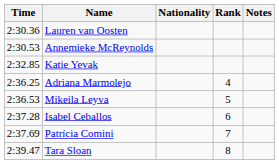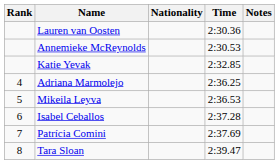 <table class="wikitable sortable" style="text-align:center">
 <tr>
-<th>Time</th>
+<th>Rank</th>
 <th>Name</th>
 <th>Nationality</th>
-<th>Rank</th>
+<th>Time</th>
 <th>Notes</th>
 </tr>
 <tr>
-<td>2:30.36</td>
+<td></td>
 <td align=left><a href='#'>Lauren van Oosten</a></td>
 <td align=left></td>
-<td></td>
+<td>2:30.36</td>
 <td></td>
 </tr>
 <tr>
-<td>2:30.53</td>
+<td></td>
 <td align=left><a href='#'>Annemieke McReynolds</a></td>
 <td align=left></td>
-<td></td>
+<td>2:30.53</td>
 <td></td>
 </tr>
 <tr>
-<td>2:32.85</td>
+<td></td>
 <td align=left><a href='#'>Katie Yevak</a></td>
 <td align=left></td>
-<td></td>
+<td>2:32.85</td>
 <td></td>
 </tr>
 <tr>
-<td>2:36.25</td>
+<td>4</td>
 <td align=left><a href='#'>Adriana Marmolejo</a></td>
 <td align=left></td>
-<td>4</td>
+<td>2:36.25</td>
 <td></td>
 </tr>
 <tr>
-<td>2:36.53</td>
+<td>5</td>
 <td align=left><a href='#'>Mikeila Leyva</a></td>
 <td align=left></td>
-<td>5</td>
+<td>2:36.53</td>
 <td></td>
 </tr>
 <tr>
-<td>2:37.28</td>
+<td>6</td>
 <td align=left><a href='#'>Isabel Ceballos</a></td>
 <td align=left></td>
-<td>6</td>
+<td>2:37.28</td>
 <td></td>
 </tr>
 <tr>
-<td>2:37.69</td>
+<td>7</td>
 <td align=left><a href='#'>Patrícia Comini</a></td>
 <td align=left></td>
-<td>7</td>
+<td>2:37.69</td>
 <td></td>
 </tr>
 <tr>
-<td>2:39.47</td>
+<td>8</td>
 <td align=left><a href='#'>Tara Sloan</a></td>
 <td align=left></td>
-<td>8</td>
+<td>2:39.47</td>
 <td></td>
 </tr>
 </table>
